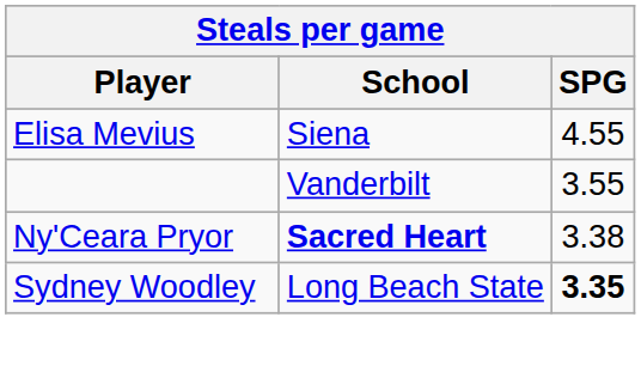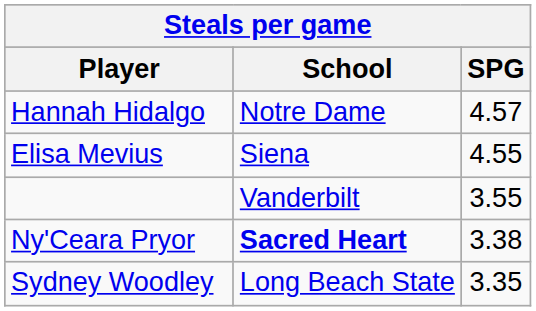 <table class="wikitable sortable style="text-align: center;">
 <tr>
 <th colspan=3><a href='#'>Steals per game</a></th>
 </tr>
 <tr>
 <th style=width:8em>Player</th>
 <th>School</th>
 <th style=width:1em>SPG</th>
+</tr>
+<tr>
+<td><a href='#'>Hannah Hidalgo</a></td>
+<td><a href='#'>Notre Dame</a></td>
+<td align=center>4.57</td>
 </tr>
 <tr>
 <td><a href='#'>Elisa Mevius</a></td>
 <td><a href='#'>Siena</a></td>
 <td align=center>4.55</td>
 </tr>
 <tr>
 <td></td>
 <td><a href='#'>Vanderbilt</a></td>
 <td align=center>3.55</td>
 </tr>
 <tr>
 <td><a href='#'>Ny'Ceara Pryor</a></td>
 <td><strong><a href='#'>Sacred Heart</a></strong></td>
 <td align=center>3.38</td>
 </tr>
 <tr>
 <td><a href='#'>Sydney Woodley</a></td>
 <td><a href='#'>Long Beach State</a></td>
-<td align=center><strong>3.35</strong></td>
+<td align=center>3.35</td>
 </tr>
 </table>
